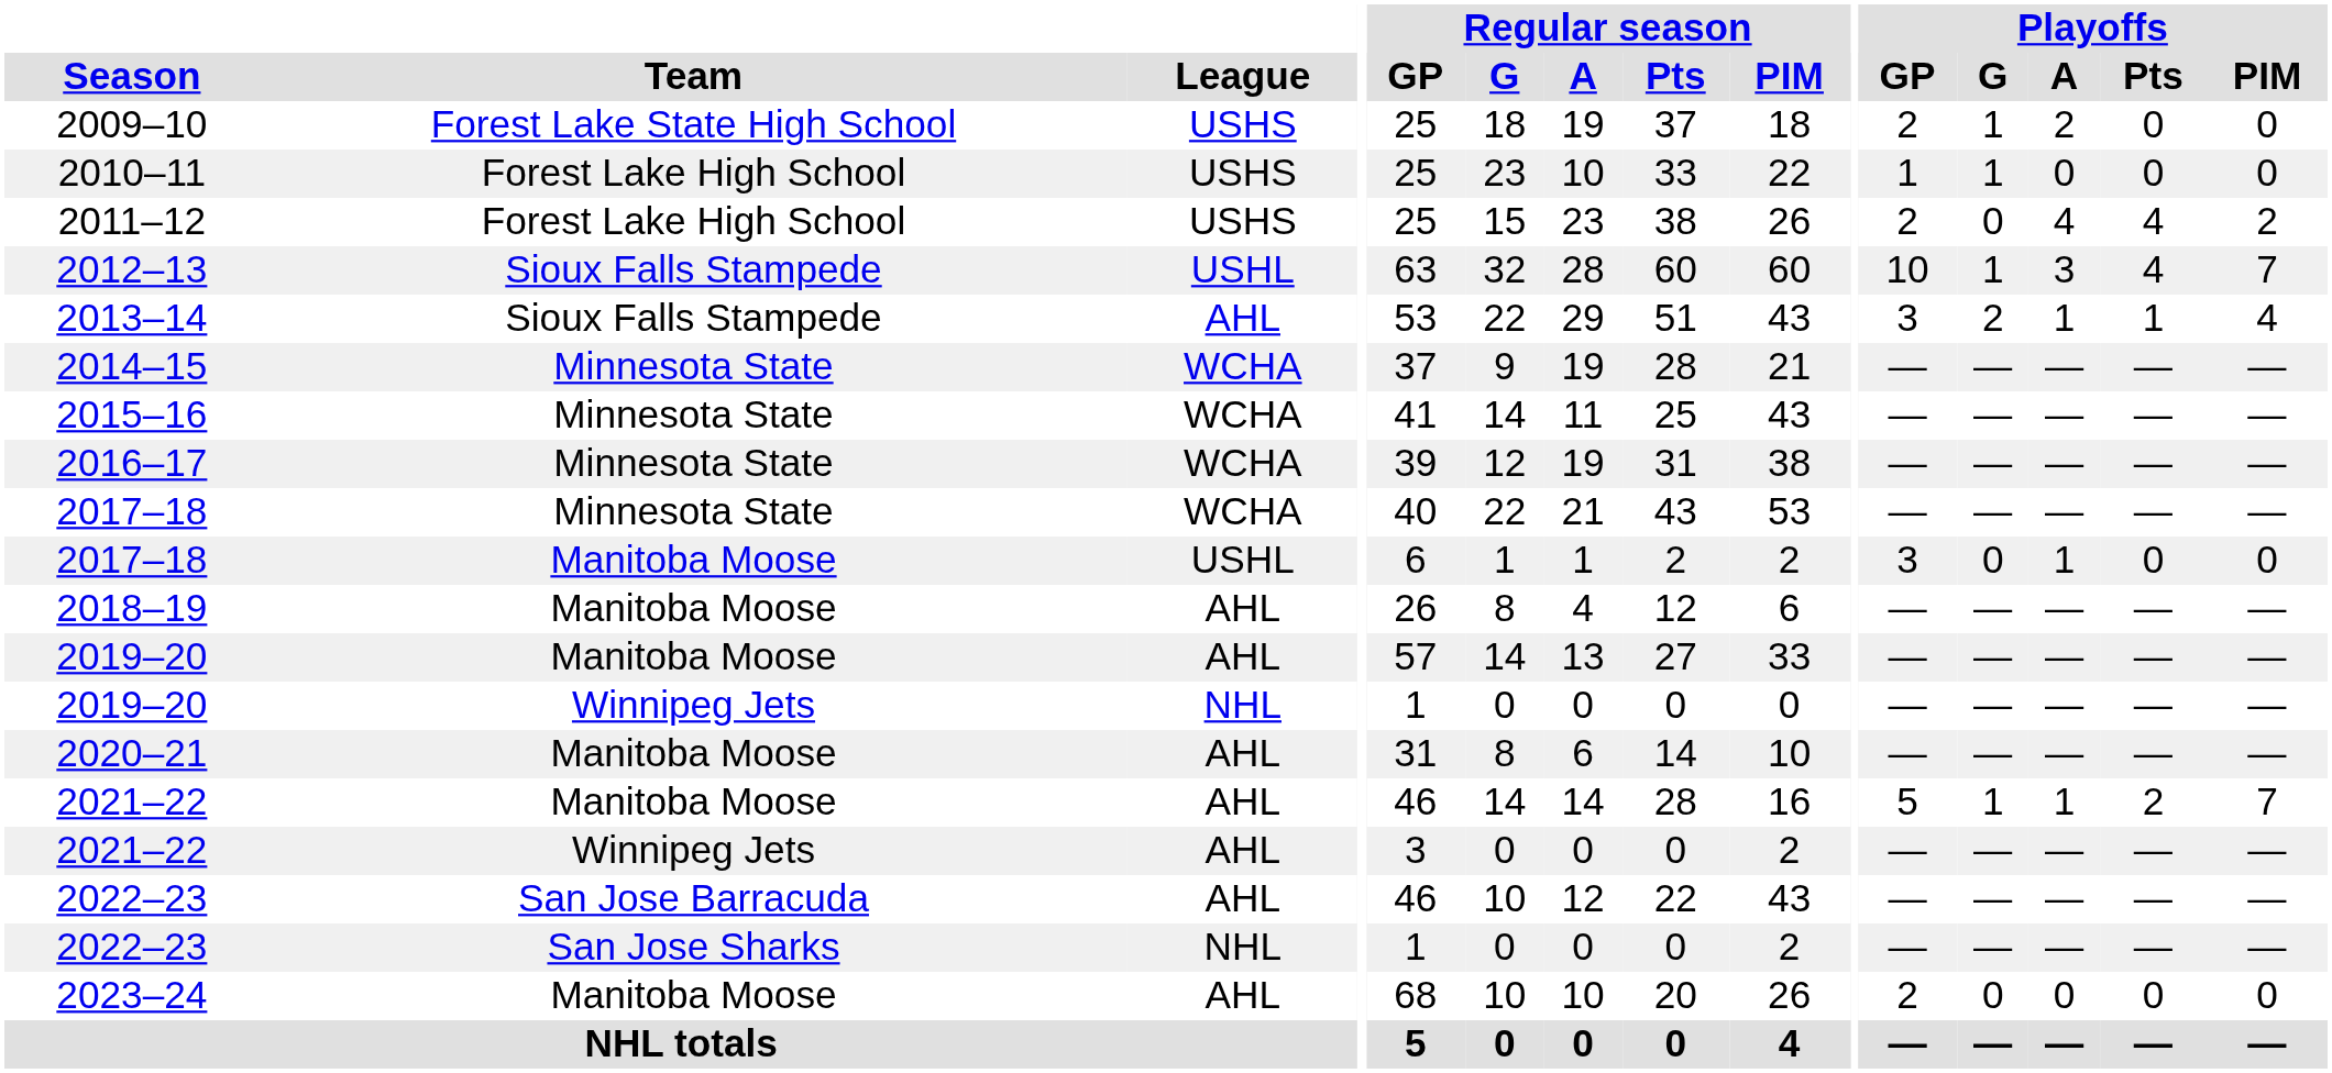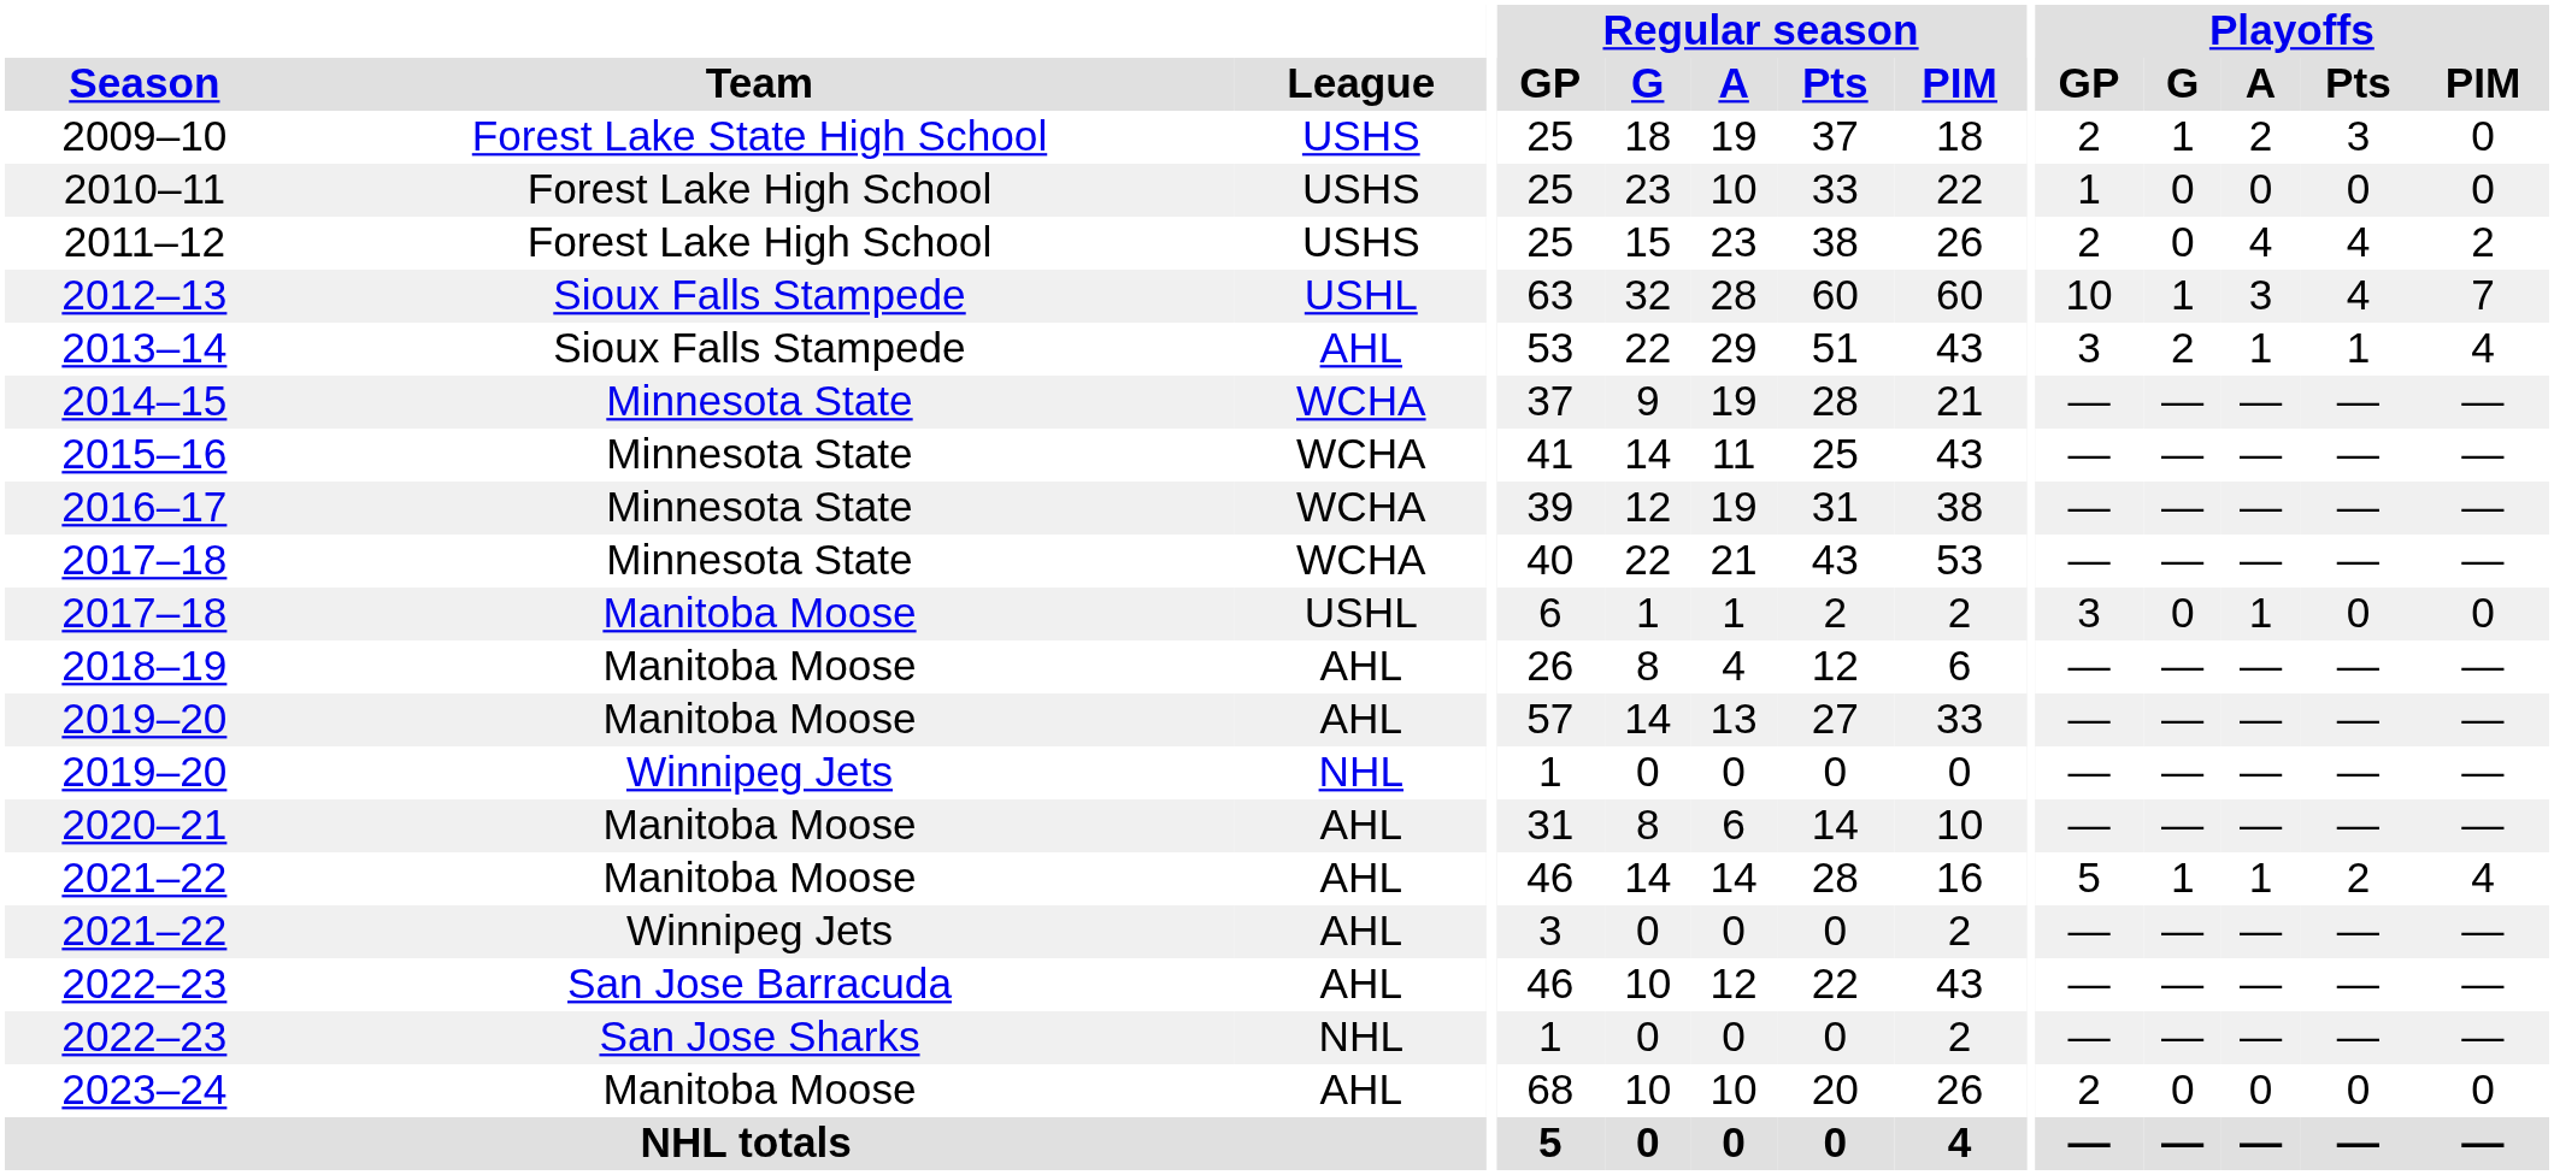 <table border="0" cellpadding="1" cellspacing="0" style="text-align:center; width:60em">
 <tr bgcolor="#e0e0e0">
 <th colspan="3" bgcolor="#ffffff"></th>
 <th rowspan="100" bgcolor="#ffffff"></th>
 <th colspan="5"><a href='#'>Regular season</a></th>
 <th rowspan="100" bgcolor="#ffffff"></th>
 <th colspan="5"><a href='#'>Playoffs</a></th>
 </tr>
 <tr bgcolor="#e0e0e0">
 <th><a href='#'>Season</a></th>
 <th>Team</th>
 <th>League</th>
 <th>GP</th>
 <th><a href='#'>G</a></th>
 <th><a href='#'>A</a></th>
 <th><a href='#'>Pts</a></th>
 <th><a href='#'>PIM</a></th>
 <th>GP</th>
 <th>G</th>
 <th>A</th>
 <th>Pts</th>
 <th>PIM</th>
 </tr>
 <tr>
 <td>2009–10</td>
 <td><a href='#'>Forest Lake State High School</a></td>
 <td><a href='#'>USHS</a></td>
 <td>25</td>
 <td>18</td>
 <td>19</td>
 <td>37</td>
 <td>18</td>
 <td>2</td>
 <td>1</td>
 <td>2</td>
-<td>0</td>
+<td>3</td>
 <td>0</td>
 </tr>
 <tr bgcolor="#f0f0f0">
 <td>2010–11</td>
 <td>Forest Lake High School</td>
 <td>USHS</td>
 <td>25</td>
 <td>23</td>
 <td>10</td>
 <td>33</td>
 <td>22</td>
 <td>1</td>
-<td>1</td>
+<td>0</td>
 <td>0</td>
 <td>0</td>
 <td>0</td>
 </tr>
 <tr>
 <td>2011–12</td>
 <td>Forest Lake High School</td>
 <td>USHS</td>
 <td>25</td>
 <td>15</td>
 <td>23</td>
 <td>38</td>
 <td>26</td>
 <td>2</td>
 <td>0</td>
 <td>4</td>
 <td>4</td>
 <td>2</td>
 </tr>
 <tr bgcolor="#f0f0f0">
 <td><a href='#'>2012–13</a></td>
 <td><a href='#'>Sioux Falls Stampede</a></td>
 <td><a href='#'>USHL</a></td>
 <td>63</td>
 <td>32</td>
 <td>28</td>
 <td>60</td>
 <td>60</td>
 <td>10</td>
 <td>1</td>
 <td>3</td>
 <td>4</td>
 <td>7</td>
 </tr>
 <tr>
 <td><a href='#'>2013–14</a></td>
 <td>Sioux Falls Stampede</td>
 <td><a href='#'>AHL</a></td>
 <td>53</td>
 <td>22</td>
 <td>29</td>
 <td>51</td>
 <td>43</td>
 <td>3</td>
 <td>2</td>
 <td>1</td>
 <td>1</td>
 <td>4</td>
 </tr>
 <tr bgcolor="#f0f0f0">
 <td><a href='#'>2014–15</a></td>
 <td><a href='#'>Minnesota State</a></td>
 <td><a href='#'>WCHA</a></td>
 <td>37</td>
 <td>9</td>
 <td>19</td>
 <td>28</td>
 <td>21</td>
 <td>—</td>
 <td>—</td>
 <td>—</td>
 <td>—</td>
 <td>—</td>
 </tr>
 <tr>
 <td><a href='#'>2015–16</a></td>
 <td>Minnesota State</td>
 <td>WCHA</td>
 <td>41</td>
 <td>14</td>
 <td>11</td>
 <td>25</td>
 <td>43</td>
 <td>—</td>
 <td>—</td>
 <td>—</td>
 <td>—</td>
 <td>—</td>
 </tr>
 <tr bgcolor="#f0f0f0">
 <td><a href='#'>2016–17</a></td>
 <td>Minnesota State</td>
 <td>WCHA</td>
 <td>39</td>
 <td>12</td>
 <td>19</td>
 <td>31</td>
 <td>38</td>
 <td>—</td>
 <td>—</td>
 <td>—</td>
 <td>—</td>
 <td>—</td>
 </tr>
 <tr>
 <td><a href='#'>2017–18</a></td>
 <td>Minnesota State</td>
 <td>WCHA</td>
 <td>40</td>
 <td>22</td>
 <td>21</td>
 <td>43</td>
 <td>53</td>
 <td>—</td>
 <td>—</td>
 <td>—</td>
 <td>—</td>
 <td>—</td>
 </tr>
 <tr bgcolor="#f0f0f0">
 <td><a href='#'>2017–18</a></td>
 <td><a href='#'>Manitoba Moose</a></td>
 <td>USHL</td>
 <td>6</td>
 <td>1</td>
 <td>1</td>
 <td>2</td>
 <td>2</td>
 <td>3</td>
 <td>0</td>
 <td>1</td>
 <td>0</td>
 <td>0</td>
 </tr>
 <tr>
 <td><a href='#'>2018–19</a></td>
 <td>Manitoba Moose</td>
 <td>AHL</td>
 <td>26</td>
 <td>8</td>
 <td>4</td>
 <td>12</td>
 <td>6</td>
 <td>—</td>
 <td>—</td>
 <td>—</td>
 <td>—</td>
 <td>—</td>
 </tr>
 <tr bgcolor="#f0f0f0">
 <td><a href='#'>2019–20</a></td>
 <td>Manitoba Moose</td>
 <td>AHL</td>
 <td>57</td>
 <td>14</td>
 <td>13</td>
 <td>27</td>
 <td>33</td>
 <td>—</td>
 <td>—</td>
 <td>—</td>
 <td>—</td>
 <td>—</td>
 </tr>
 <tr>
 <td><a href='#'>2019–20</a></td>
 <td><a href='#'>Winnipeg Jets</a></td>
 <td><a href='#'>NHL</a></td>
 <td>1</td>
 <td>0</td>
 <td>0</td>
 <td>0</td>
 <td>0</td>
 <td>—</td>
 <td>—</td>
 <td>—</td>
 <td>—</td>
 <td>—</td>
 </tr>
 <tr bgcolor="#f0f0f0">
 <td><a href='#'>2020–21</a></td>
 <td>Manitoba Moose</td>
 <td>AHL</td>
 <td>31</td>
 <td>8</td>
 <td>6</td>
 <td>14</td>
 <td>10</td>
 <td>—</td>
 <td>—</td>
 <td>—</td>
 <td>—</td>
 <td>—</td>
 </tr>
 <tr>
 <td><a href='#'>2021–22</a></td>
 <td>Manitoba Moose</td>
 <td>AHL</td>
 <td>46</td>
 <td>14</td>
 <td>14</td>
 <td>28</td>
 <td>16</td>
 <td>5</td>
 <td>1</td>
 <td>1</td>
 <td>2</td>
-<td>7</td>
+<td>4</td>
 </tr>
 <tr bgcolor="#f0f0f0">
 <td><a href='#'>2021–22</a></td>
 <td>Winnipeg Jets</td>
 <td>AHL</td>
 <td>3</td>
 <td>0</td>
 <td>0</td>
 <td>0</td>
 <td>2</td>
 <td>—</td>
 <td>—</td>
 <td>—</td>
 <td>—</td>
 <td>—</td>
 </tr>
 <tr>
 <td><a href='#'>2022–23</a></td>
 <td><a href='#'>San Jose Barracuda</a></td>
 <td>AHL</td>
 <td>46</td>
 <td>10</td>
 <td>12</td>
 <td>22</td>
 <td>43</td>
 <td>—</td>
 <td>—</td>
 <td>—</td>
 <td>—</td>
 <td>—</td>
 </tr>
 <tr bgcolor="#f0f0f0">
 <td><a href='#'>2022–23</a></td>
 <td><a href='#'>San Jose Sharks</a></td>
 <td>NHL</td>
 <td>1</td>
 <td>0</td>
 <td>0</td>
 <td>0</td>
 <td>2</td>
 <td>—</td>
 <td>—</td>
 <td>—</td>
 <td>—</td>
 <td>—</td>
 </tr>
 <tr>
 <td><a href='#'>2023–24</a></td>
 <td>Manitoba Moose</td>
 <td>AHL</td>
 <td>68</td>
 <td>10</td>
 <td>10</td>
 <td>20</td>
 <td>26</td>
 <td>2</td>
 <td>0</td>
 <td>0</td>
 <td>0</td>
 <td>0</td>
 </tr>
 <tr bgcolor="#e0e0e0">
 <th colspan="3">NHL totals</th>
 <th>5</th>
 <th>0</th>
 <th>0</th>
 <th>0</th>
 <th>4</th>
 <th>—</th>
 <th>—</th>
 <th>—</th>
 <th>—</th>
 <th>—</th>
 </tr>
 </table>
